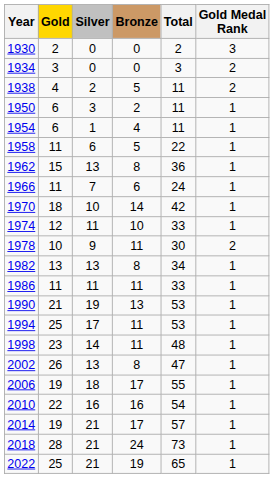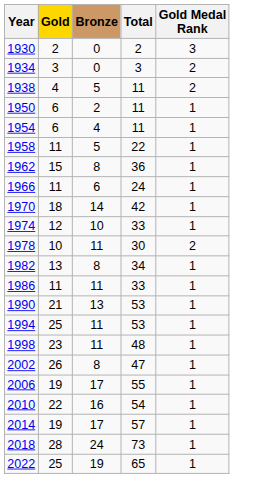 <table class="wikitable sortable" style="text-align:center; font-size:90%;">
 <tr>
 <th scope=col>Year</th>
 <th scope=col style=background-color:gold>Gold</th>
-<th scope=col style=background-color:silver>Silver</th>
 <th scope=col style=background-color:#CC9966>Bronze</th>
 <th scope-col>Total</th>
 <th scope-col>Gold Medal <br> Rank</th>
 </tr>
 <tr>
 <td><a href='#'>1930</a></td>
 <td>2</td>
 <td>0</td>
-<td>0</td>
 <td>2</td>
 <td>3</td>
 </tr>
 <tr>
 <td><a href='#'>1934</a></td>
 <td>3</td>
 <td>0</td>
-<td>0</td>
 <td>3</td>
 <td>2</td>
 </tr>
 <tr>
 <td><a href='#'>1938</a></td>
 <td>4</td>
-<td>2</td>
 <td>5</td>
 <td>11</td>
 <td>2</td>
 </tr>
 <tr>
 <td><a href='#'>1950</a></td>
 <td>6</td>
-<td>3</td>
 <td>2</td>
 <td>11</td>
 <td>1</td>
 </tr>
 <tr>
 <td><a href='#'>1954</a></td>
 <td>6</td>
-<td>1</td>
 <td>4</td>
 <td>11</td>
 <td>1</td>
 </tr>
 <tr>
 <td><a href='#'>1958</a></td>
 <td>11</td>
-<td>6</td>
 <td>5</td>
 <td>22</td>
 <td>1</td>
 </tr>
 <tr>
 <td><a href='#'>1962</a></td>
 <td>15</td>
-<td>13</td>
 <td>8</td>
 <td>36</td>
 <td>1</td>
 </tr>
 <tr>
 <td><a href='#'>1966</a></td>
 <td>11</td>
-<td>7</td>
 <td>6</td>
 <td>24</td>
 <td>1</td>
 </tr>
 <tr>
 <td><a href='#'>1970</a></td>
 <td>18</td>
-<td>10</td>
 <td>14</td>
 <td>42</td>
 <td>1</td>
 </tr>
 <tr>
 <td><a href='#'>1974</a></td>
 <td>12</td>
-<td>11</td>
 <td>10</td>
 <td>33</td>
 <td>1</td>
 </tr>
 <tr>
 <td><a href='#'>1978</a></td>
 <td>10</td>
-<td>9</td>
 <td>11</td>
 <td>30</td>
 <td>2</td>
 </tr>
 <tr>
 <td><a href='#'>1982</a></td>
-<td>13</td>
 <td>13</td>
 <td>8</td>
 <td>34</td>
 <td>1</td>
 </tr>
 <tr>
 <td><a href='#'>1986</a></td>
 <td>11</td>
 <td>11</td>
-<td>11</td>
 <td>33</td>
 <td>1</td>
 </tr>
 <tr>
 <td><a href='#'>1990</a></td>
 <td>21</td>
-<td>19</td>
 <td>13</td>
 <td>53</td>
 <td>1</td>
 </tr>
 <tr>
 <td><a href='#'>1994</a></td>
 <td>25</td>
-<td>17</td>
 <td>11</td>
 <td>53</td>
 <td>1</td>
 </tr>
 <tr>
 <td><a href='#'>1998</a></td>
 <td>23</td>
-<td>14</td>
 <td>11</td>
 <td>48</td>
 <td>1</td>
 </tr>
 <tr>
 <td><a href='#'>2002</a></td>
 <td>26</td>
-<td>13</td>
 <td>8</td>
 <td>47</td>
 <td>1</td>
 </tr>
 <tr>
 <td><a href='#'>2006</a></td>
 <td>19</td>
-<td>18</td>
 <td>17</td>
 <td>55</td>
 <td>1</td>
 </tr>
 <tr>
 <td><a href='#'>2010</a></td>
 <td>22</td>
 <td>16</td>
-<td>16</td>
 <td>54</td>
 <td>1</td>
 </tr>
 <tr>
 <td><a href='#'>2014</a></td>
 <td>19</td>
-<td>21</td>
 <td>17</td>
 <td>57</td>
 <td>1</td>
 </tr>
 <tr>
 <td><a href='#'>2018</a></td>
 <td>28</td>
-<td>21</td>
 <td>24</td>
 <td>73</td>
 <td>1</td>
 </tr>
 <tr>
 <td><a href='#'>2022</a></td>
 <td>25</td>
-<td>21</td>
 <td>19</td>
 <td>65</td>
 <td>1</td>
 </tr>
 </table>
